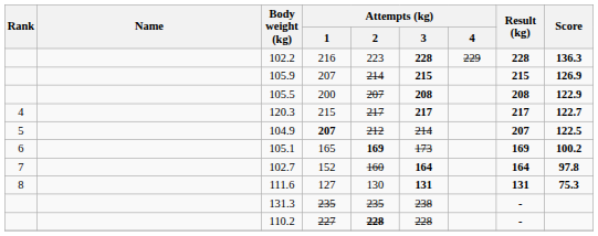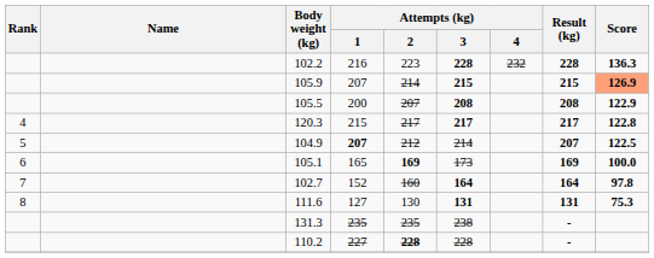 <table class="wikitable" style="text-align:center;">
 <tr>
 <th rowspan="2">Rank</th>
 <th rowspan="2" width="305">Name</th>
 <th rowspan="2" width="50">Body weight (kg)</th>
 <th colspan="4">Attempts (kg)</th>
 <th rowspan="2" width="60">Result (kg)</th>
 <th rowspan="2" width="60">Score</th>
 </tr>
 <tr>
 <th width="60">1</th>
 <th width="60">2</th>
 <th width="60">3</th>
 <th width="60">4</th>
 </tr>
 <tr>
 <td></td>
 <td align=left></td>
 <td>102.2</td>
 <td>216</td>
 <td>223</td>
 <td><strong>228</strong></td>
-<td><s>229</s></td>
+<td><s>232</s></td>
 <td><strong>228</strong></td>
 <td><strong>136.3</strong></td>
 </tr>
 <tr>
 <td></td>
 <td align=left></td>
 <td>105.9</td>
 <td>207</td>
 <td><s>214</s></td>
 <td><strong>215</strong></td>
 <td></td>
 <td><strong>215</strong></td>
-<td><strong>126.9</strong></td>
+<td style="background: lightsalmon;"><strong>126.9</strong></td>
 </tr>
 <tr>
 <td></td>
 <td align=left></td>
 <td>105.5</td>
 <td>200</td>
 <td><s>207</s></td>
 <td><strong>208</strong></td>
 <td></td>
 <td><strong>208</strong></td>
 <td><strong>122.9</strong></td>
 </tr>
 <tr>
 <td>4</td>
 <td align=left></td>
 <td>120.3</td>
 <td>215</td>
 <td><s>217</s></td>
 <td><strong>217</strong></td>
 <td></td>
 <td><strong>217</strong></td>
-<td><strong>122.7</strong></td>
+<td><strong>122.8</strong></td>
 </tr>
 <tr>
 <td>5</td>
 <td align=left></td>
 <td>104.9</td>
 <td><strong>207</strong></td>
 <td><s>212</s></td>
 <td><s>214</s></td>
 <td></td>
 <td><strong>207</strong></td>
 <td><strong>122.5</strong></td>
 </tr>
 <tr>
 <td>6</td>
 <td align=left></td>
 <td>105.1</td>
 <td>165</td>
 <td><strong>169</strong></td>
 <td><s>173</s></td>
 <td></td>
 <td><strong>169</strong></td>
-<td><strong>100.2</strong></td>
+<td><strong>100.0</strong></td>
 </tr>
 <tr>
 <td>7</td>
 <td align=left></td>
 <td>102.7</td>
 <td>152</td>
 <td><s>160</s></td>
 <td><strong>164</strong></td>
 <td></td>
 <td><strong>164</strong></td>
 <td><strong>97.8</strong></td>
 </tr>
 <tr>
 <td>8</td>
 <td align=left></td>
 <td>111.6</td>
 <td>127</td>
 <td>130</td>
 <td><strong>131</strong></td>
 <td></td>
 <td><strong>131</strong></td>
 <td><strong>75.3</strong></td>
 </tr>
 <tr>
 <td></td>
 <td align=left></td>
 <td>131.3</td>
 <td><s>235</s></td>
 <td><s>235</s></td>
 <td><s>238</s></td>
 <td></td>
 <td><strong>-</strong></td>
 <td></td>
 </tr>
 <tr>
 <td></td>
 <td align=left></td>
 <td>110.2</td>
 <td><s>227</s></td>
 <td><strong><s>228</s></strong></td>
 <td><s>228</s></td>
 <td></td>
 <td><strong>-</strong></td>
 <td></td>
 </tr>
 <tr>
 </tr>
 </table>
